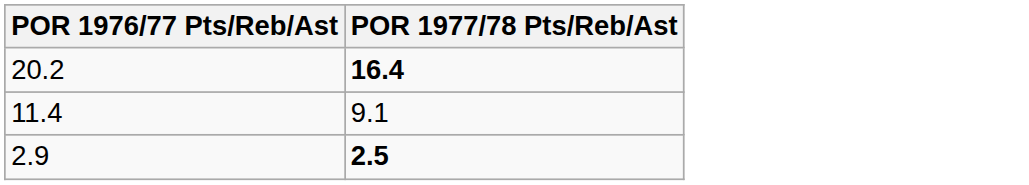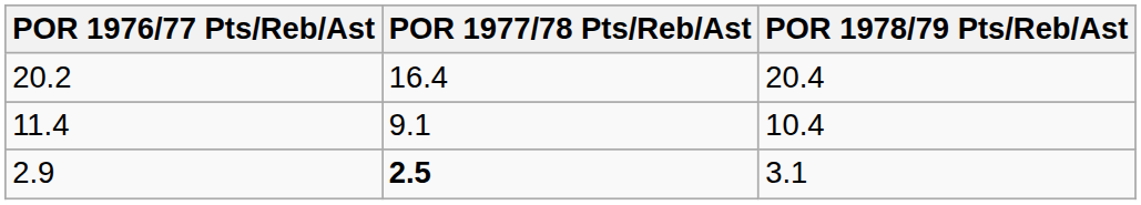 <table class="wikitable">
 <tr>
 <th>POR 1976/77 Pts/Reb/Ast</th>
 <th>POR 1977/78 Pts/Reb/Ast</th>
+<th>POR 1978/79 Pts/Reb/Ast</th>
 </tr>
 <tr>
 <td>20.2</td>
-<td><strong>16.4</strong></td>
+<td>16.4</td>
+<td>20.4</td>
 </tr>
 <tr>
 <td>11.4</td>
 <td>9.1</td>
+<td>10.4</td>
 </tr>
 <tr>
 <td>2.9</td>
 <td><strong>2.5</strong></td>
+<td>3.1</td>
 </tr>
 </table>
